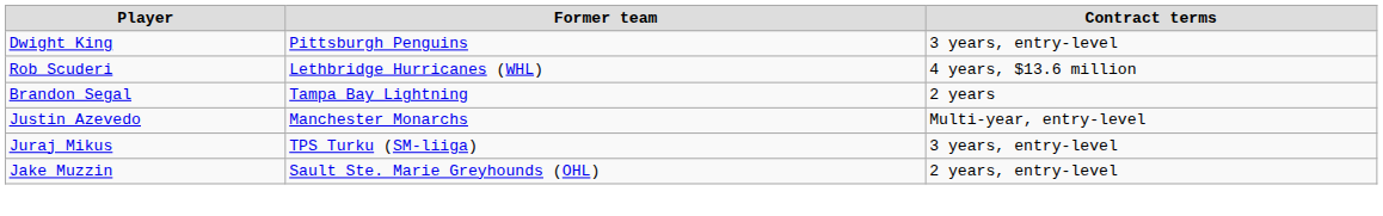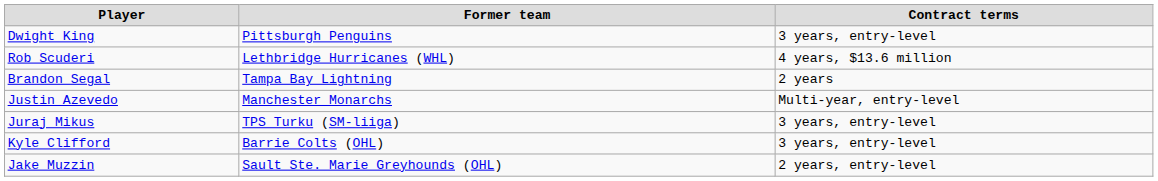 <table class="wikitable" width=90%>
 <tr align="center"  bgcolor="#dddddd">
 <td><strong>Player</strong></td>
 <td><strong>Former team</strong></td>
 <td><strong>Contract terms</strong></td>
 </tr>
 <tr>
 <td><a href='#'>Dwight King</a></td>
 <td><a href='#'>Pittsburgh Penguins</a></td>
 <td>3 years, entry-level</td>
 </tr>
 <tr>
 <td><a href='#'>Rob Scuderi</a></td>
 <td><a href='#'>Lethbridge Hurricanes</a> (<a href='#'>WHL</a>)</td>
 <td>4 years, $13.6 million</td>
 </tr>
 <tr>
 <td><a href='#'>Brandon Segal</a></td>
 <td><a href='#'>Tampa Bay Lightning</a></td>
 <td>2 years</td>
 </tr>
 <tr>
 <td><a href='#'>Justin Azevedo</a></td>
 <td><a href='#'>Manchester Monarchs</a></td>
 <td>Multi-year, entry-level</td>
 </tr>
 <tr>
 <td><a href='#'>Juraj Mikus</a></td>
 <td><a href='#'>TPS Turku</a> (<a href='#'>SM-liiga</a>)</td>
 <td>3 years, entry-level</td>
 </tr>
 <tr>
+<td><a href='#'>Kyle Clifford</a></td>
+<td><a href='#'>Barrie Colts</a> (<a href='#'>OHL</a>)</td>
+<td>3 years, entry-level</td>
+</tr>
+<tr>
 <td><a href='#'>Jake Muzzin</a></td>
 <td><a href='#'>Sault Ste. Marie Greyhounds</a> (<a href='#'>OHL</a>)</td>
 <td>2 years, entry-level</td>
 </tr>
 </table>
